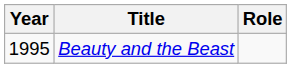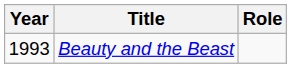 <table class="wikitable sortable">
 <tr>
 <th>Year</th>
 <th>Title</th>
 <th>Role</th>
 </tr>
 <tr>
-<td>1995</td>
+<td>1993</td>
 <td><em><a href='#'>Beauty and the Beast</a></em></td>
 <td></td>
 </tr>
 </table>
